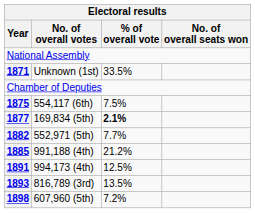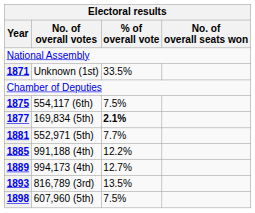 <table class=wikitable>
 <tr>
 <th colspan=6>Electoral results</th>
 </tr>
 <tr>
 <th>Year</th>
 <th>No. of<br>overall votes</th>
 <th>% of<br>overall vote</th>
 <th>No. of<br>overall seats won</th>
 </tr>
 <tr>
 <td colspan=6><a href='#'>National Assembly</a></td>
 </tr>
 <tr>
 <th><a href='#'>1871</a></th>
 <td>Unknown (1st)</td>
 <td>33.5%</td>
 <td></td>
 </tr>
 <tr>
 <td colspan=6><a href='#'>Chamber of Deputies</a></td>
 </tr>
 <tr>
 <th><a href='#'>1875</a></th>
 <td>554,117 (6th)</td>
 <td>7.5%</td>
 <td></td>
 </tr>
 <tr>
 <th><a href='#'>1877</a></th>
 <td>169,834 (5th)</td>
 <td><strong>2.1%</strong></td>
 <td></td>
 </tr>
 <tr>
-<th><a href='#'>1882</a></th>
+<th><a href='#'>1881</a></th>
 <td>552,971 (5th)</td>
 <td>7.7%</td>
 <td></td>
 </tr>
 <tr>
 <th><a href='#'>1885</a></th>
 <td>991,188 (4th)</td>
-<td>21.2%</td>
+<td>12.2%</td>
 <td></td>
 </tr>
 <tr>
-<th><a href='#'>1891</a></th>
+<th><a href='#'>1889</a></th>
 <td>994,173 (4th)</td>
-<td>12.5%</td>
+<td>12.7%</td>
 <td></td>
 </tr>
 <tr>
 <th><a href='#'>1893</a></th>
 <td>816,789 (3rd)</td>
 <td>13.5%</td>
 <td></td>
 </tr>
 <tr>
 <th><a href='#'>1898</a></th>
 <td>607,960 (5th)</td>
-<td>7.2%</td>
+<td>7.5%</td>
 <td></td>
 </tr>
 </table>
